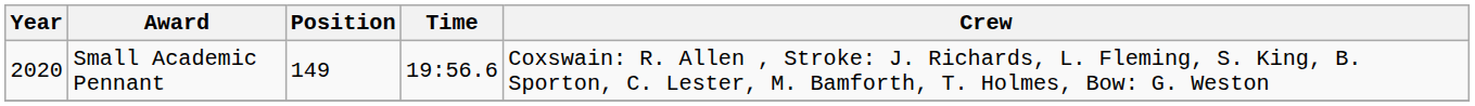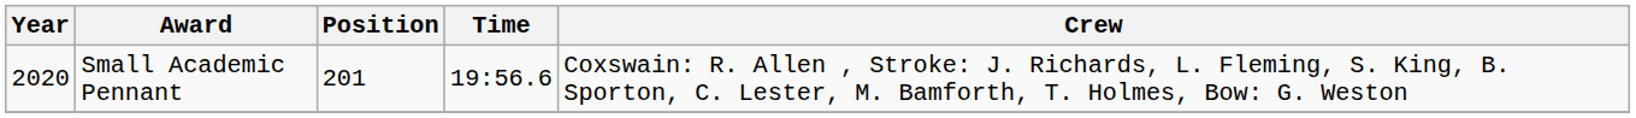 <table class="wikitable">
 <tr>
 <th>Year</th>
 <th>Award</th>
 <th>Position</th>
 <th>Time</th>
 <th>Crew</th>
 </tr>
 <tr>
 <td>2020</td>
 <td>Small Academic Pennant</td>
-<td>149</td>
+<td>201</td>
 <td>19:56.6</td>
 <td>Coxswain: R. Allen , Stroke: J. Richards, L. Fleming, S. King, B. Sporton, C. Lester, M. Bamforth, T. Holmes, Bow: G. Weston</td>
 </tr>
 <tr>
 </tr>
 </table>
